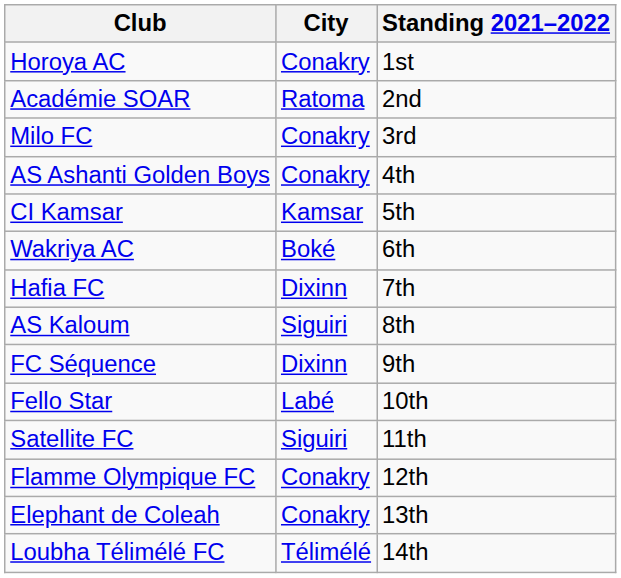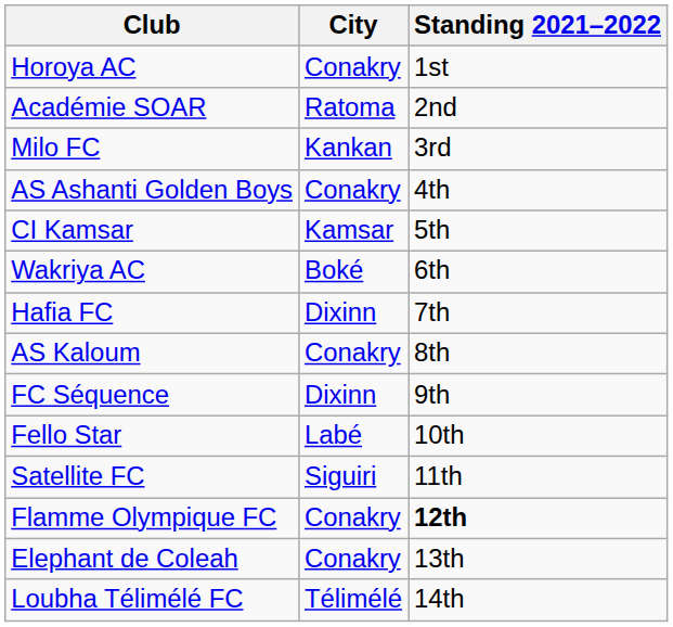 <table class="wikitable sortable">
 <tr>
 <th>Club</th>
 <th>City</th>
 <th>Standing <a href='#'>2021–2022</a></th>
 </tr>
 <tr>
 <td><a href='#'>Horoya AC</a></td>
 <td><a href='#'>Conakry</a></td>
 <td>1st</td>
 </tr>
 <tr>
 <td><a href='#'>Académie SOAR</a></td>
 <td><a href='#'>Ratoma</a></td>
 <td>2nd</td>
 </tr>
 <tr>
 <td><a href='#'>Milo FC</a></td>
-<td><a href='#'>Conakry</a></td>
+<td><a href='#'>Kankan</a></td>
 <td>3rd</td>
 </tr>
 <tr>
 <td><a href='#'>AS Ashanti Golden Boys</a></td>
 <td><a href='#'>Conakry</a></td>
 <td>4th</td>
 </tr>
 <tr>
 <td><a href='#'>CI Kamsar</a></td>
 <td><a href='#'>Kamsar</a></td>
 <td>5th</td>
 </tr>
 <tr>
 <td><a href='#'>Wakriya AC</a></td>
 <td><a href='#'>Boké</a></td>
 <td>6th</td>
 </tr>
 <tr>
 <td><a href='#'>Hafia FC</a></td>
 <td><a href='#'>Dixinn</a></td>
 <td>7th</td>
 </tr>
 <tr>
 <td><a href='#'>AS Kaloum</a></td>
-<td><a href='#'>Siguiri</a></td>
+<td><a href='#'>Conakry</a></td>
 <td>8th</td>
 </tr>
 <tr>
 <td><a href='#'>FC Séquence</a></td>
 <td><a href='#'>Dixinn</a></td>
 <td>9th</td>
 </tr>
 <tr>
 <td><a href='#'>Fello Star</a></td>
 <td><a href='#'>Labé</a></td>
 <td>10th</td>
 </tr>
 <tr>
 <td><a href='#'>Satellite FC</a></td>
 <td><a href='#'>Siguiri</a></td>
 <td>11th</td>
 </tr>
 <tr>
 <td><a href='#'>Flamme Olympique FC</a></td>
 <td><a href='#'>Conakry</a></td>
-<td>12th</td>
+<td><strong>12th</strong></td>
 </tr>
 <tr>
 <td><a href='#'>Elephant de Coleah</a></td>
 <td><a href='#'>Conakry</a></td>
 <td>13th</td>
 </tr>
 <tr>
 <td><a href='#'>Loubha Télimélé FC</a></td>
 <td><a href='#'>Télimélé</a></td>
 <td>14th</td>
 </tr>
 </table>
